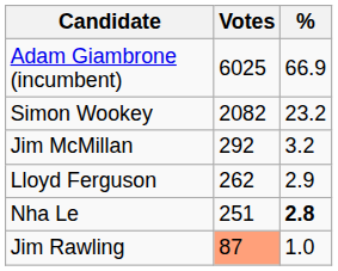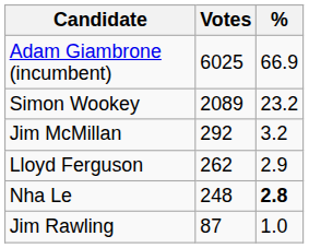 <table class="wikitable">
 <tr>
 <th bgcolor="#DDDDFF" width="150px">Candidate</th>
 <th bgcolor="#DDDDFF">Votes</th>
 <th bgcolor="#DDDDFF">%</th>
 </tr>
 <tr>
 <td><a href='#'>Adam Giambrone</a> (incumbent)</td>
 <td>6025</td>
 <td>66.9</td>
 </tr>
 <tr>
 <td>Simon Wookey</td>
-<td>2082</td>
+<td>2089</td>
 <td>23.2</td>
 </tr>
 <tr>
 <td>Jim McMillan</td>
 <td>292</td>
 <td>3.2</td>
 </tr>
 <tr>
 <td>Lloyd Ferguson</td>
 <td>262</td>
 <td>2.9</td>
 </tr>
 <tr>
 <td>Nha Le</td>
-<td>251</td>
+<td>248</td>
 <td><strong>2.8</strong></td>
 </tr>
 <tr>
 <td>Jim Rawling</td>
-<td style="background: lightsalmon;">87</td>
+<td>87</td>
 <td>1.0</td>
 </tr>
 </table>
